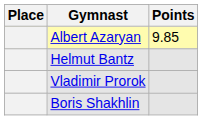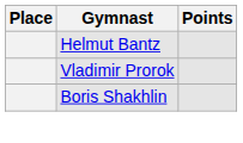 <table class="wikitable sortable">
 <tr>
 <th>Place</th>
 <th>Gymnast</th>
 <th>Points</th>
-</tr>
-<tr align="left" valign="top" bgcolor=fffcaf>
-<th></th>
-<td align="left"> <a href='#'>Albert Azaryan</a></td>
-<td align="left">9.85</td>
 </tr>
 <tr align="left" valign="top" bgcolor=e5e5e5>
 <th></th>
 <td align="left"> <a href='#'>Helmut Bantz</a></td>
 <td align="left"></td>
 </tr>
 <tr align="left" valign="top" bgcolor=e5e5e5>
 <th></th>
 <td align="left"> <a href='#'>Vladimir Prorok</a></td>
 <td align="left"></td>
 </tr>
 <tr align="left" valign="top" bgcolor=e5e5e5>
 <th></th>
 <td align="left"> <a href='#'>Boris Shakhlin</a></td>
 <td align="left"></td>
 </tr>
 </table>
